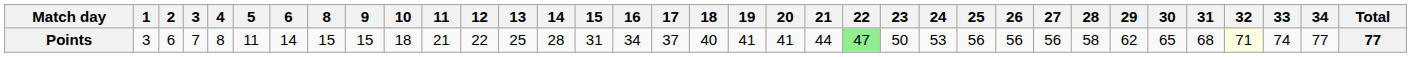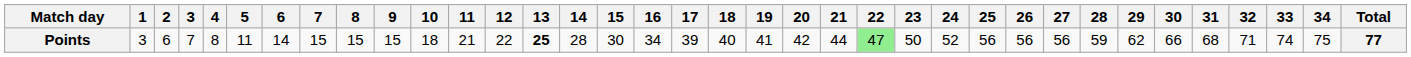 <table class="wikitable" style="width:100%; font-size:85%;">
 <tr valign=top>
 <th align=center>Match day</th>
 <th align=center>1</th>
 <th align=center>2</th>
 <th align=center>3</th>
 <th align=center>4</th>
 <th align=center>5</th>
 <th align=center>6</th>
+<th align=center>7</th>
 <th align=center>8</th>
 <th align=center>9</th>
 <th align=center>10</th>
 <th align=center>11</th>
 <th align=center>12</th>
 <th align=center>13</th>
 <th align=center>14</th>
 <th align=center>15</th>
 <th align=center>16</th>
 <th align=center>17</th>
 <th align=center>18</th>
 <th align=center>19</th>
 <th align=center>20</th>
 <th align=center>21</th>
 <th align=center>22</th>
 <th align=center>23</th>
 <th align=center>24</th>
 <th align=center>25</th>
 <th align=center>26</th>
 <th align=center>27</th>
 <th align=center>28</th>
 <th align=center>29</th>
 <th align=center>30</th>
 <th align=center>31</th>
 <th align=center>32</th>
 <th align=center>33</th>
 <th align=center>34</th>
 <th align=center><strong>Total</strong></th>
 </tr>
 <tr>
 <th align=center>Points</th>
 <td align=center>3</td>
 <td align=center>6</td>
 <td align=center>7</td>
 <td align=center>8</td>
 <td align=center>11</td>
 <td align=center>14</td>
 <td align=center>15</td>
 <td align=center>15</td>
+<td align=center>15</td>
 <td align=center>18</td>
 <td align=center>21</td>
 <td align=center>22</td>
-<td align=center>25</td>
+<td align=center><strong>25</strong></td>
 <td align=center>28</td>
-<td align=center>31</td>
+<td align=center>30</td>
 <td align=center>34</td>
-<td align=center>37</td>
+<td align=center>39</td>
 <td align=center>40</td>
 <td align=center>41</td>
-<td align=center>41</td>
+<td align=center>42</td>
 <td align=center>44</td>
 <td align=center style="background: lightgreen;">47</td>
 <td align=center>50</td>
-<td align=center>53</td>
+<td align=center>52</td>
 <td align=center>56</td>
 <td align=center>56</td>
 <td align=center>56</td>
-<td align=center>58</td>
+<td align=center>59</td>
 <td align=center>62</td>
-<td align=center>65</td>
+<td align=center>66</td>
 <td align=center>68</td>
-<td align=center style="background: lightyellow;">71</td>
+<td align=center>71</td>
 <td align=center>74</td>
-<td align=center>77</td>
+<td align=center>75</td>
 <th align=center><strong>77</strong></th>
 </tr>
 </table>
